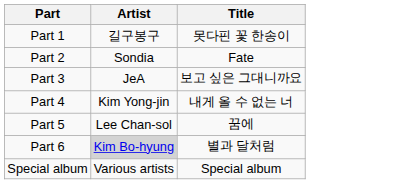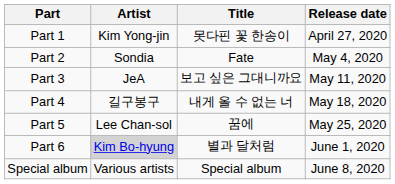 <table class="wikitable" style="text-align:center">
 <tr>
 <th>Part</th>
 <th>Artist</th>
 <th>Title</th>
+<th>Release date</th>
 </tr>
 <tr>
 <td>Part 1</td>
-<td>길구봉구</td>
+<td>Kim Yong-jin</td>
 <td>못다핀 꽃 한송이</td>
+<td>April 27, 2020</td>
 </tr>
 <tr>
 <td>Part 2</td>
 <td>Sondia</td>
 <td>Fate</td>
+<td>May 4, 2020</td>
 </tr>
 <tr>
 <td>Part 3</td>
 <td>JeA</td>
 <td>보고 싶은 그대니까요</td>
+<td>May 11, 2020</td>
 </tr>
 <tr>
 <td>Part 4</td>
-<td>Kim Yong-jin</td>
+<td>길구봉구</td>
 <td>내게 올 수 없는 너</td>
+<td>May 18, 2020</td>
 </tr>
 <tr>
 <td>Part 5</td>
 <td>Lee Chan-sol</td>
 <td>꿈에</td>
+<td>May 25, 2020</td>
 </tr>
 <tr>
 <td>Part 6</td>
 <td style="background: lightgrey;"><a href='#'>Kim Bo-hyung</a></td>
 <td>별과 달처럼</td>
+<td>June 1, 2020</td>
 </tr>
 <tr>
 <td>Special album</td>
 <td>Various artists</td>
 <td>Special album</td>
+<td>June 8, 2020</td>
 </tr>
 </table>
